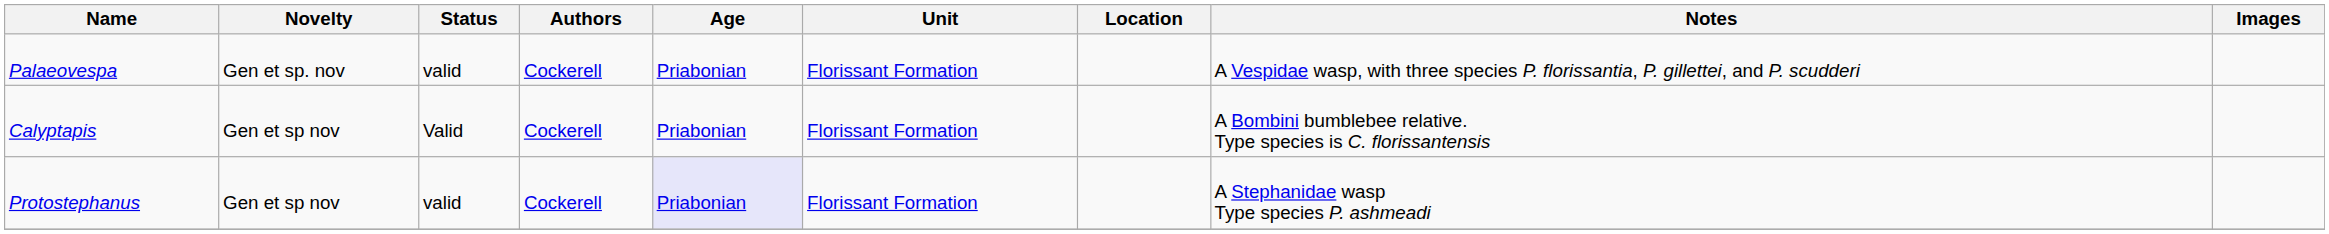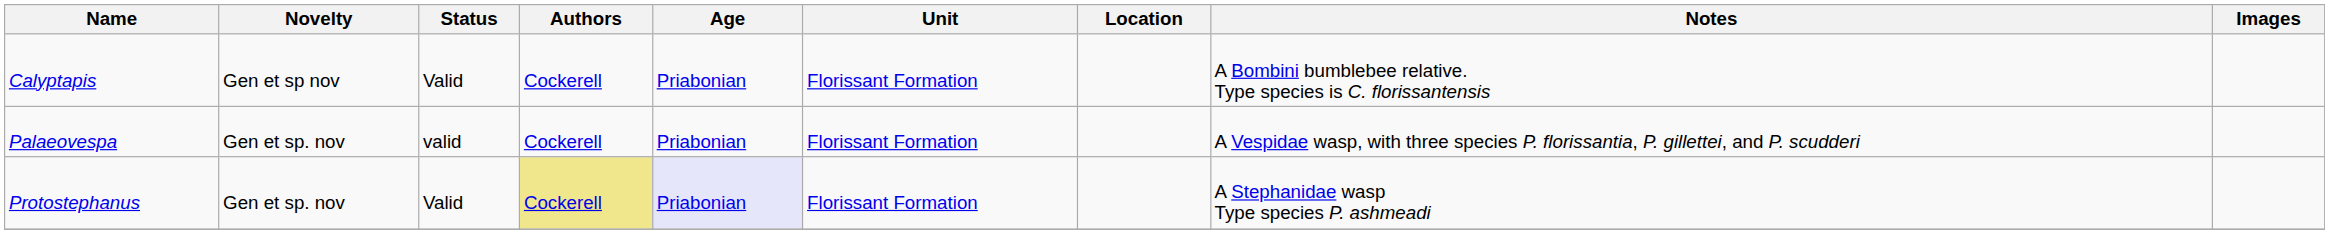 <table class="wikitable sortable" align="center" width="100%">
 <tr>
 <th>Name</th>
 <th>Novelty</th>
 <th>Status</th>
 <th>Authors</th>
 <th>Age</th>
 <th>Unit</th>
 <th>Location</th>
 <th>Notes</th>
 <th>Images</th>
 </tr>
 <tr>
+<td><br><em><a href='#'>Calyptapis</a></em></td>
+<td><br>Gen et sp nov</td>
+<td><br>Valid</td>
+<td><br><a href='#'>Cockerell</a></td>
+<td><br><a href='#'>Priabonian</a></td>
+<td><br><a href='#'>Florissant Formation</a></td>
+<td><br></td>
+<td><br>A <a href='#'>Bombini</a> bumblebee relative.<br> Type species is <em>C. florissantensis</em></td>
+<td><br></td>
+</tr>
+<tr>
 <td><br><em><a href='#'>Palaeovespa</a></em></td>
 <td><br>Gen et sp. nov</td>
 <td><br>valid</td>
 <td><br><a href='#'>Cockerell</a></td>
 <td><br><a href='#'>Priabonian</a></td>
 <td><br><a href='#'>Florissant Formation</a></td>
 <td><br></td>
 <td><br>A <a href='#'>Vespidae</a> wasp, with three species <em>P. florissantia</em>, <em>P. gillettei</em>, and <em>P. scudderi</em></td>
 <td><br></td>
 </tr>
 <tr>
-<td><br><em><a href='#'>Calyptapis</a></em></td>
-<td><br>Gen et sp nov</td>
+<td><br><em><a href='#'>Protostephanus</a></em></td>
+<td><br>Gen et sp. nov</td>
 <td><br>Valid</td>
-<td><br><a href='#'>Cockerell</a></td>
-<td><br><a href='#'>Priabonian</a></td>
-<td><br><a href='#'>Florissant Formation</a></td>
-<td><br></td>
-<td><br>A <a href='#'>Bombini</a> bumblebee relative.<br> Type species is <em>C. florissantensis</em></td>
-<td><br></td>
-</tr>
-<tr>
-<td><br><em><a href='#'>Protostephanus</a></em></td>
-<td><br>Gen et sp nov</td>
-<td><br>valid</td>
-<td><br><a href='#'>Cockerell</a></td>
+<td style="background: khaki;"><br><a href='#'>Cockerell</a></td>
 <td style="background: lavender;"><br><a href='#'>Priabonian</a></td>
 <td><br><a href='#'>Florissant Formation</a></td>
 <td><br></td>
 <td><br>A <a href='#'>Stephanidae</a> wasp<br> Type species <em>P. ashmeadi</em></td>
 <td></td>
 </tr>
 <tr>
 </tr>
 </table>
